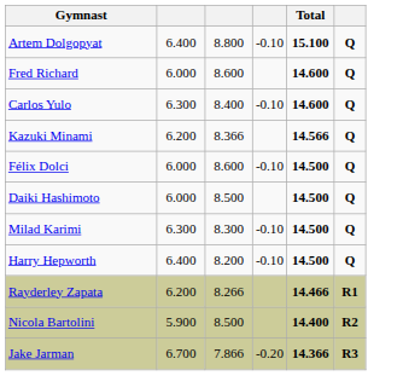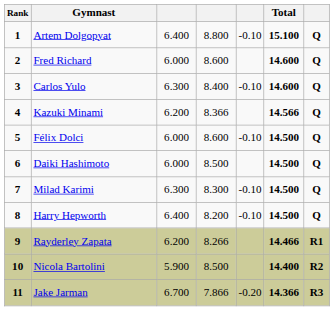 <table class="wikitable sortable" style="text-align:center;">
 <tr>
+<th scope="col" style="width:15px;"><small>Rank</small></th>
 <th scope="col" style="width:175px;">Gymnast</th>
 <th scope="col" style="width:50px;"><small></small></th>
 <th scope="col" style="width:50px;"><small></small></th>
 <th scope="col" style="width:20px;"><small></small></th>
 <th scope="col" style="width:50px;">Total</th>
 <th scope="col" style="width:30px;"><small></small></th>
 </tr>
 <tr>
+<td scope="row" style="text-align:center"><strong>1</strong></td>
 <td style="height:30px; text-align:left;"> <a href='#'>Artem Dolgopyat</a></td>
 <td>6.400</td>
 <td>8.800</td>
 <td>-0.10</td>
 <td><strong>15.100</strong></td>
 <td><strong>Q</strong></td>
 </tr>
 <tr>
+<td scope="row" style="text-align:center"><strong>2</strong></td>
 <td style="height:30px; text-align:left;"> <a href='#'>Fred Richard</a></td>
 <td>6.000</td>
 <td>8.600</td>
 <td></td>
 <td><strong>14.600</strong></td>
 <td><strong>Q</strong></td>
 </tr>
 <tr>
+<td scope="row" style="text-align:center"><strong>3</strong></td>
 <td style="height:30px; text-align:left;"> <a href='#'>Carlos Yulo</a></td>
 <td>6.300</td>
 <td>8.400</td>
 <td>-0.10</td>
 <td><strong>14.600</strong></td>
 <td><strong>Q</strong></td>
 </tr>
 <tr>
+<td scope="row" style="text-align:center"><strong>4</strong></td>
 <td style="height:30px; text-align:left;"> <a href='#'>Kazuki Minami</a></td>
 <td>6.200</td>
 <td>8.366</td>
 <td></td>
 <td><strong>14.566</strong></td>
 <td><strong>Q</strong></td>
 </tr>
 <tr>
+<td scope="row" style="text-align:center"><strong>5</strong></td>
 <td style="height:30px; text-align:left;"> <a href='#'>Félix Dolci</a></td>
 <td>6.000</td>
 <td>8.600</td>
 <td>-0.10</td>
 <td><strong>14.500</strong></td>
 <td><strong>Q</strong></td>
 </tr>
 <tr>
+<td scope="row" style="text-align:center"><strong>6</strong></td>
 <td style="height:30px; text-align:left;"> <a href='#'>Daiki Hashimoto</a></td>
 <td>6.000</td>
 <td>8.500</td>
 <td></td>
 <td><strong>14.500</strong></td>
 <td><strong>Q</strong></td>
 </tr>
 <tr>
+<td scope="row" style="text-align:center"><strong>7</strong></td>
 <td style="height:30px; text-align:left;"> <a href='#'>Milad Karimi</a></td>
 <td>6.300</td>
 <td>8.300</td>
 <td>-0.10</td>
 <td><strong>14.500</strong></td>
 <td><strong>Q</strong></td>
 </tr>
 <tr>
+<td scope="row" style="text-align:center"><strong>8</strong></td>
 <td style="height:30px; text-align:left;"> <a href='#'>Harry Hepworth</a></td>
 <td>6.400</td>
 <td>8.200</td>
 <td>-0.10</td>
 <td><strong>14.500</strong></td>
 <td><strong>Q</strong></td>
 </tr>
 <tr style="background:#cccc99;">
+<td scope="row" style="text-align:center"><strong>9</strong></td>
 <td style="height:30px; text-align:left;"> <a href='#'>Rayderley Zapata</a></td>
 <td>6.200</td>
 <td>8.266</td>
 <td></td>
 <td><strong>14.466</strong></td>
 <td><strong>R1</strong></td>
 </tr>
 <tr style="background:#cccc99;">
+<td scope="row" style="text-align:center"><strong>10</strong></td>
 <td style="height:30px; text-align:left;"> <a href='#'>Nicola Bartolini</a></td>
 <td>5.900</td>
 <td>8.500</td>
 <td></td>
 <td><strong>14.400</strong></td>
 <td><strong>R2</strong></td>
 </tr>
 <tr style="background:#cccc99;">
+<td scope="row" style="text-align:center"><strong>11</strong></td>
 <td style="height:30px; text-align:left;"> <a href='#'>Jake Jarman</a></td>
 <td>6.700</td>
 <td>7.866</td>
 <td>-0.20</td>
 <td><strong>14.366</strong></td>
 <td><strong>R3</strong></td>
 </tr>
 </table>
